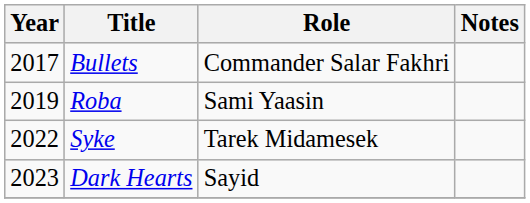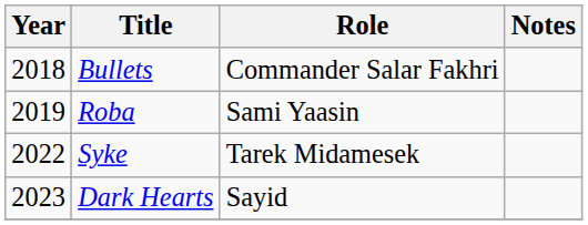 <table class="wikitable sortable">
 <tr>
 <th>Year</th>
 <th>Title</th>
 <th>Role</th>
 <th class="unsortable">Notes</th>
 </tr>
 <tr>
-<td>2017</td>
+<td>2018</td>
 <td><em><a href='#'>Bullets</a></em></td>
 <td>Commander Salar Fakhri</td>
 <td></td>
 </tr>
 <tr>
 <td>2019</td>
 <td><em><a href='#'>Roba</a></em></td>
 <td>Sami Yaasin</td>
 <td></td>
 </tr>
 <tr>
 <td>2022</td>
 <td><em><a href='#'>Syke</a></em></td>
 <td>Tarek Midamesek</td>
 <td></td>
 </tr>
 <tr>
 <td>2023</td>
 <td><em><a href='#'>Dark Hearts</a></em></td>
 <td>Sayid</td>
 <td></td>
 </tr>
 <tr>
 </tr>
 </table>
